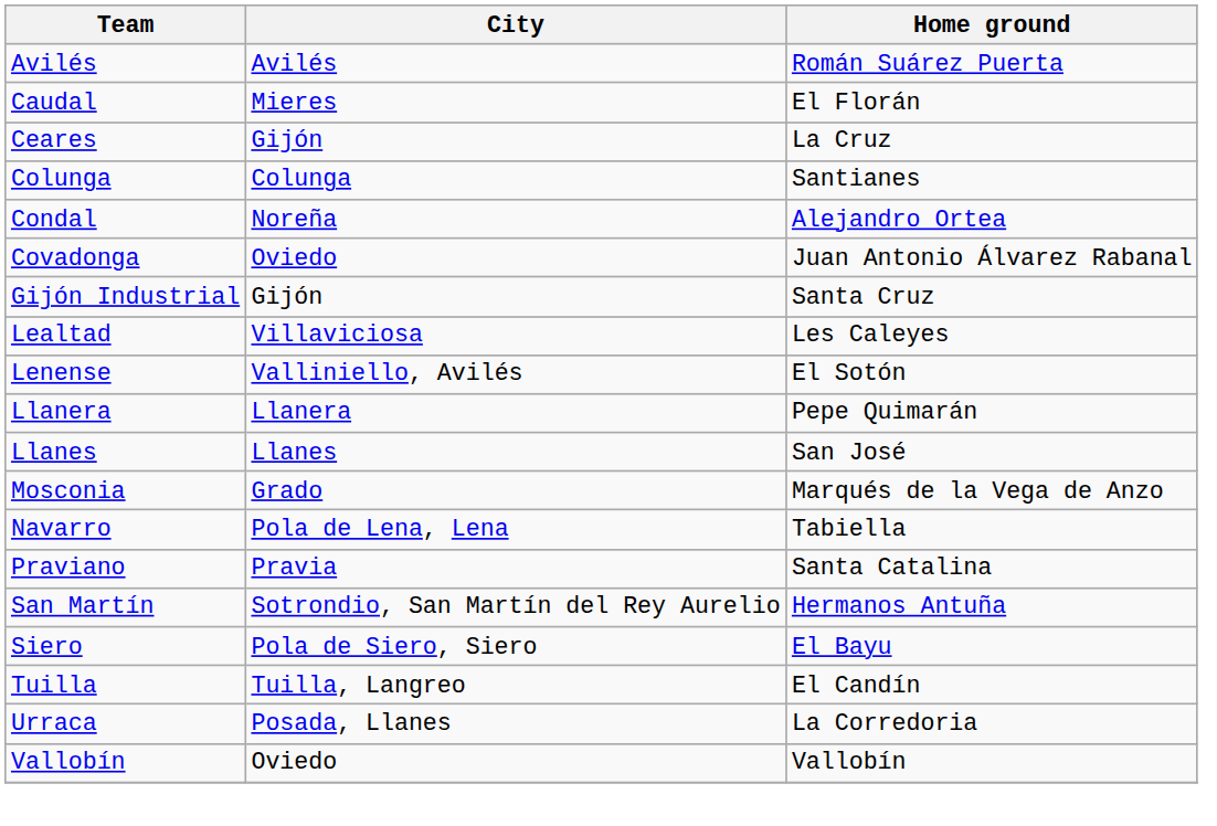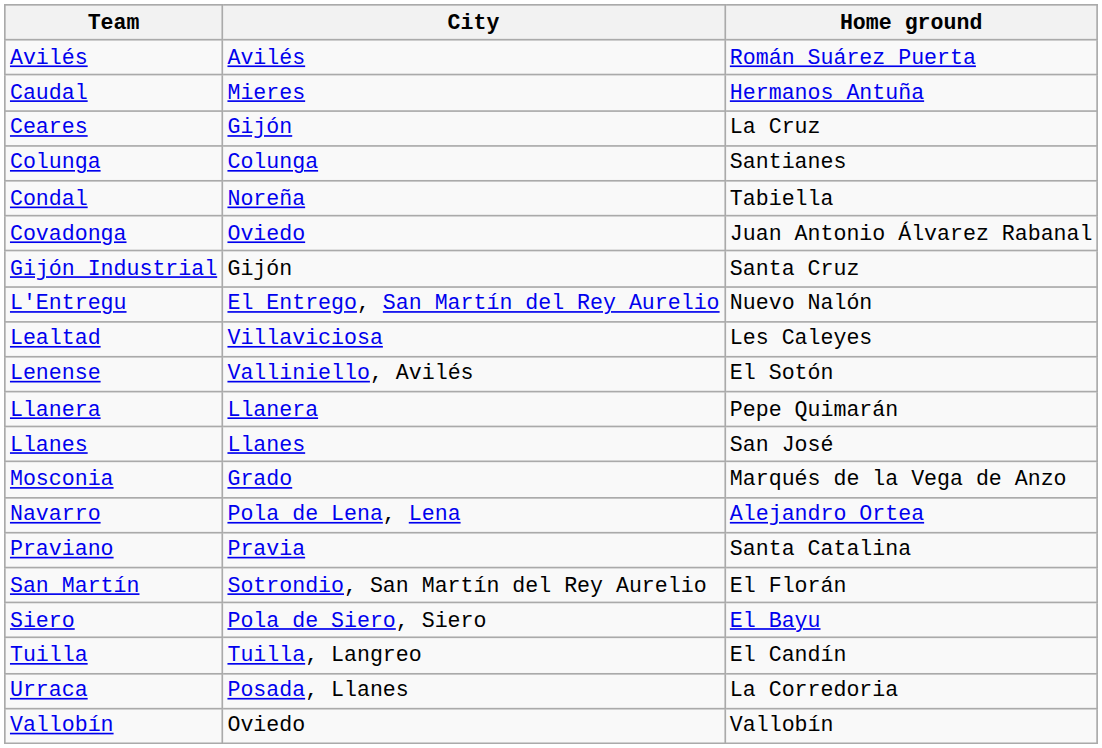 <table class="wikitable sortable">
 <tr>
 <th>Team</th>
 <th>City</th>
 <th>Home ground</th>
 </tr>
 <tr>
 <td><a href='#'>Avilés</a></td>
 <td><a href='#'>Avilés</a></td>
 <td><a href='#'>Román Suárez Puerta</a></td>
 </tr>
 <tr>
 <td><a href='#'>Caudal</a></td>
 <td><a href='#'>Mieres</a></td>
-<td>El Florán</td>
+<td><a href='#'>Hermanos Antuña</a></td>
 </tr>
 <tr>
 <td><a href='#'>Ceares</a></td>
 <td><a href='#'>Gijón</a></td>
 <td>La Cruz</td>
 </tr>
 <tr>
 <td><a href='#'>Colunga</a></td>
 <td><a href='#'>Colunga</a></td>
 <td>Santianes</td>
 </tr>
 <tr>
 <td><a href='#'>Condal</a></td>
 <td><a href='#'>Noreña</a></td>
-<td><a href='#'>Alejandro Ortea</a></td>
+<td>Tabiella</td>
 </tr>
 <tr>
 <td><a href='#'>Covadonga</a></td>
 <td><a href='#'>Oviedo</a></td>
 <td>Juan Antonio Álvarez Rabanal</td>
 </tr>
 <tr>
 <td><a href='#'>Gijón Industrial</a></td>
 <td>Gijón</td>
 <td>Santa Cruz</td>
+</tr>
+<tr>
+<td><a href='#'>L'Entregu</a></td>
+<td><a href='#'>El Entrego</a>, <a href='#'>San Martín del Rey Aurelio</a></td>
+<td>Nuevo Nalón</td>
 </tr>
 <tr>
 <td><a href='#'>Lealtad</a></td>
 <td><a href='#'>Villaviciosa</a></td>
 <td>Les Caleyes</td>
 </tr>
 <tr>
 <td><a href='#'>Lenense</a></td>
 <td><a href='#'>Valliniello</a>, Avilés</td>
 <td>El Sotón</td>
 </tr>
 <tr>
 <td><a href='#'>Llanera</a></td>
 <td><a href='#'>Llanera</a></td>
 <td>Pepe Quimarán</td>
 </tr>
 <tr>
 <td><a href='#'>Llanes</a></td>
 <td><a href='#'>Llanes</a></td>
 <td>San José</td>
 </tr>
 <tr>
 <td><a href='#'>Mosconia</a></td>
 <td><a href='#'>Grado</a></td>
 <td>Marqués de la Vega de Anzo</td>
 </tr>
 <tr>
 <td><a href='#'>Navarro</a></td>
 <td><a href='#'>Pola de Lena</a>, <a href='#'>Lena</a></td>
-<td>Tabiella</td>
+<td><a href='#'>Alejandro Ortea</a></td>
 </tr>
 <tr>
 <td><a href='#'>Praviano</a></td>
 <td><a href='#'>Pravia</a></td>
 <td>Santa Catalina</td>
 </tr>
 <tr>
 <td><a href='#'>San Martín</a></td>
 <td><a href='#'>Sotrondio</a>, San Martín del Rey Aurelio</td>
-<td><a href='#'>Hermanos Antuña</a></td>
+<td>El Florán</td>
 </tr>
 <tr>
 <td><a href='#'>Siero</a></td>
 <td><a href='#'>Pola de Siero</a>, Siero</td>
 <td><a href='#'>El Bayu</a></td>
 </tr>
 <tr>
 <td><a href='#'>Tuilla</a></td>
 <td><a href='#'>Tuilla</a>, Langreo</td>
 <td>El Candín</td>
 </tr>
 <tr>
 <td><a href='#'>Urraca</a></td>
 <td><a href='#'>Posada</a>, Llanes</td>
 <td>La Corredoria</td>
 </tr>
 <tr>
 <td><a href='#'>Vallobín</a></td>
 <td>Oviedo</td>
 <td>Vallobín</td>
 </tr>
 <tr>
 </tr>
 </table>
